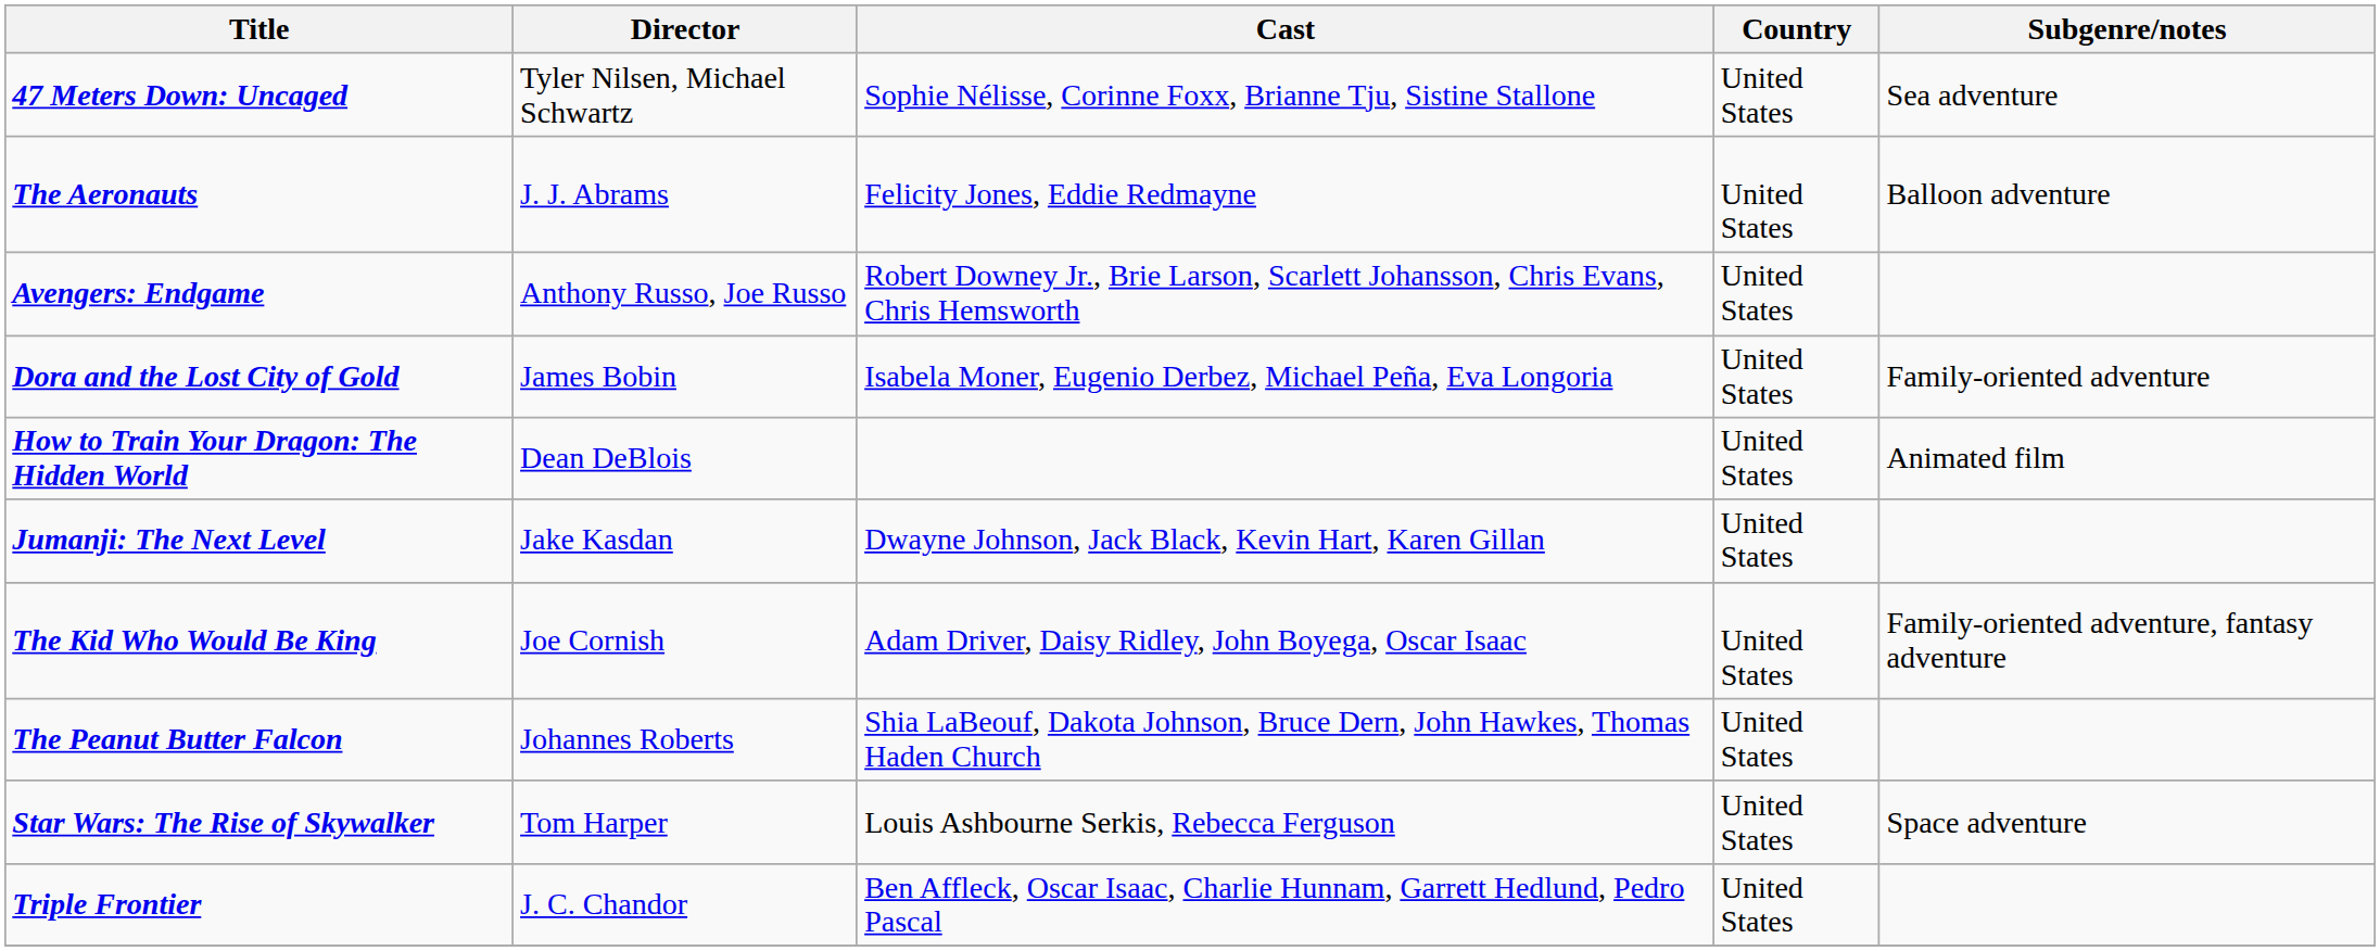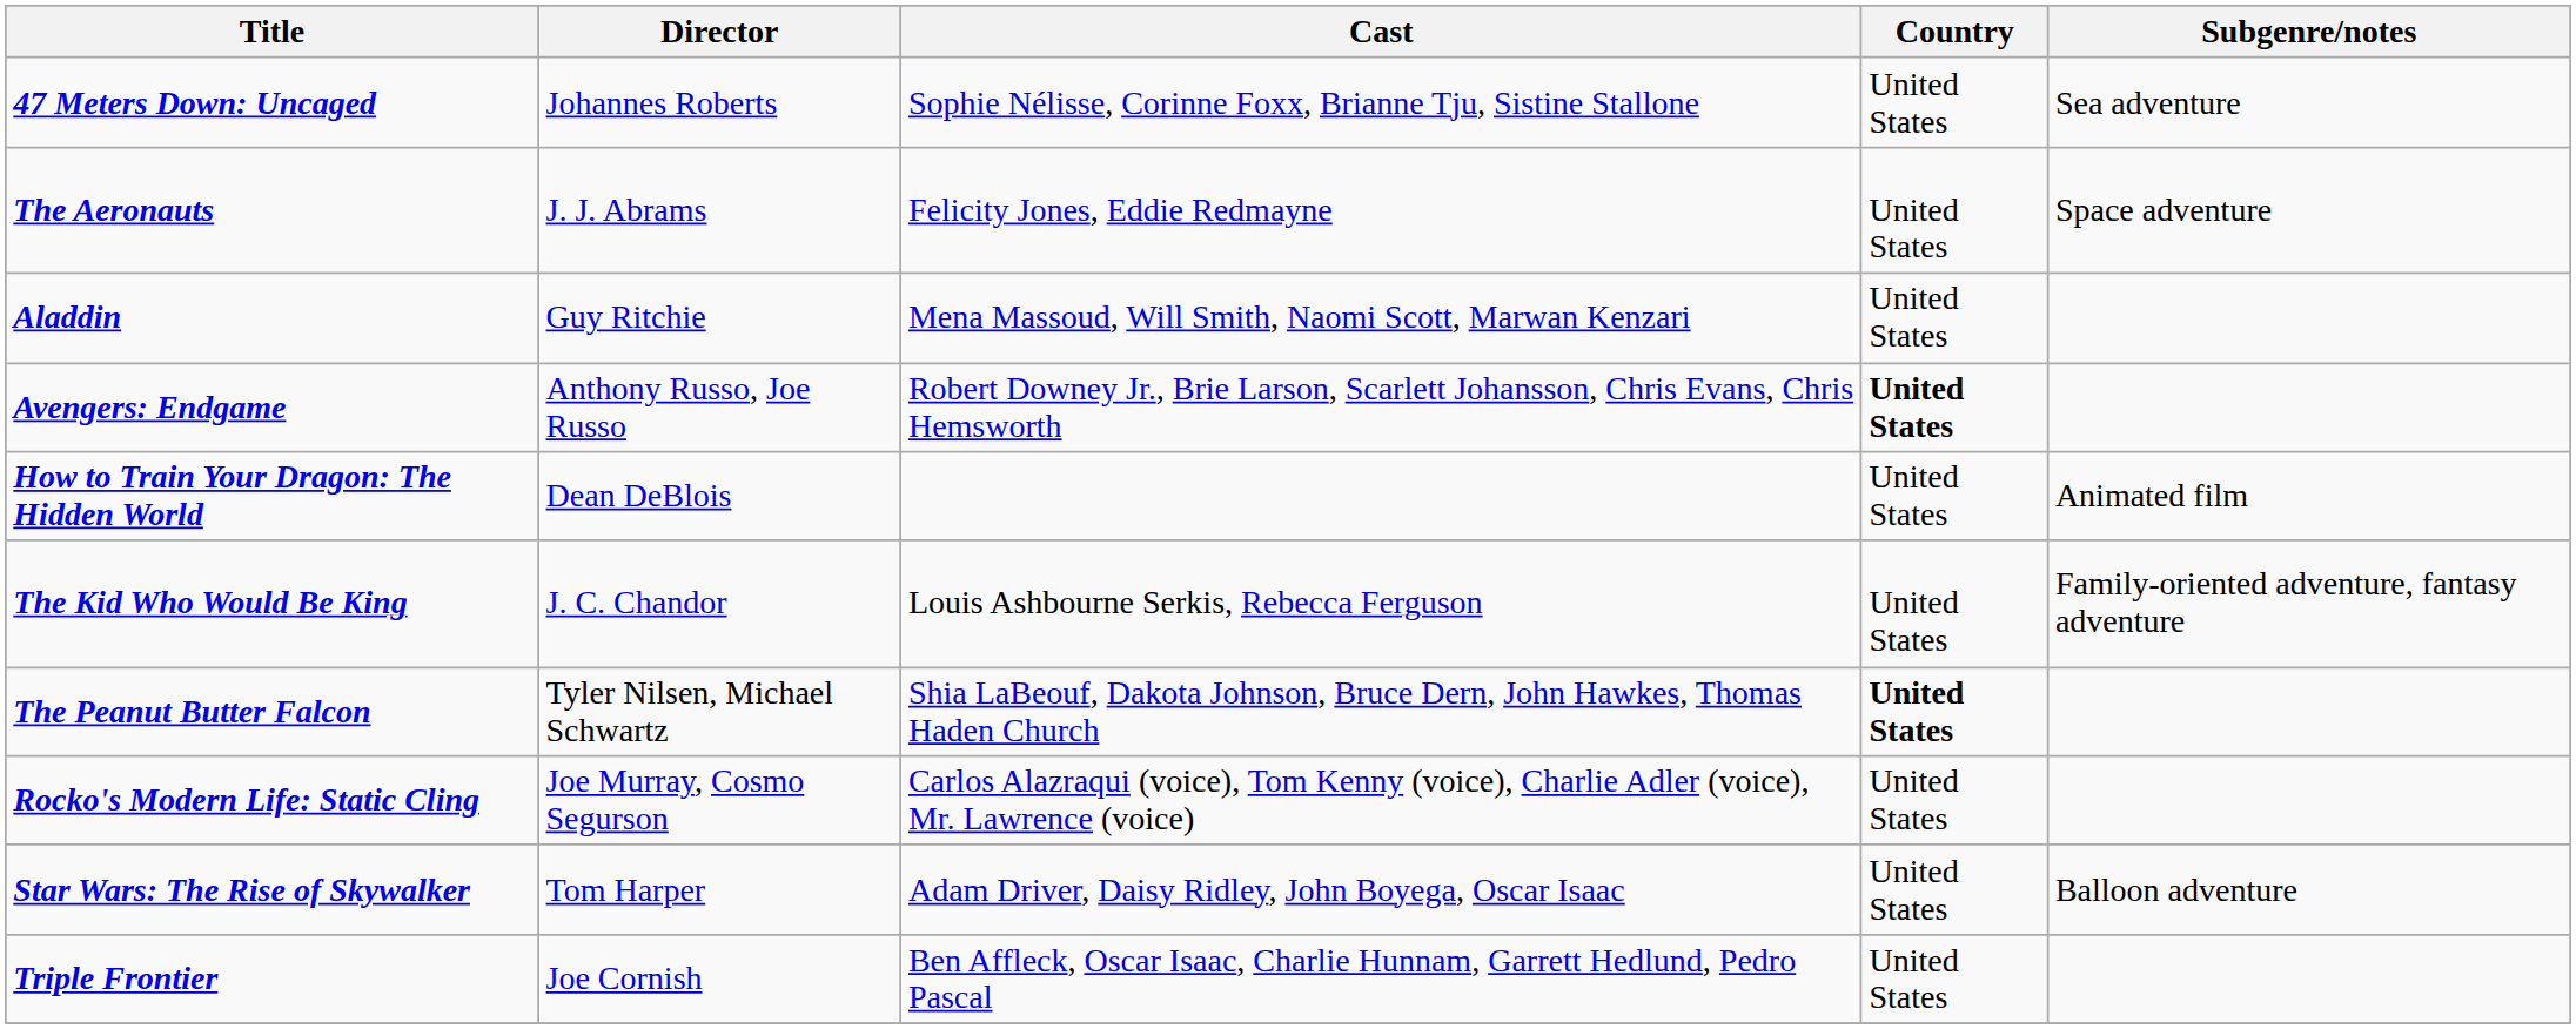 <table class="wikitable">
 <tr>
 <th>Title</th>
 <th>Director</th>
 <th>Cast</th>
 <th>Country</th>
 <th>Subgenre/notes</th>
 </tr>
 <tr>
 <td><strong><em><a href='#'>47 Meters Down: Uncaged</a></em></strong></td>
-<td>Tyler Nilsen, Michael Schwartz</td>
+<td><a href='#'>Johannes Roberts</a></td>
 <td><a href='#'>Sophie Nélisse</a>, <a href='#'>Corinne Foxx</a>, <a href='#'>Brianne Tju</a>, <a href='#'>Sistine Stallone</a></td>
 <td>United States</td>
 <td>Sea adventure</td>
 </tr>
 <tr>
 <td><strong><em><a href='#'>The Aeronauts</a></em></strong></td>
 <td><a href='#'>J. J. Abrams</a></td>
 <td><a href='#'>Felicity Jones</a>, <a href='#'>Eddie Redmayne</a></td>
 <td><br>United States</td>
-<td>Balloon adventure</td>
+<td>Space adventure</td>
+</tr>
+<tr>
+<td><strong><em><a href='#'>Aladdin</a></em></strong></td>
+<td><a href='#'>Guy Ritchie</a></td>
+<td><a href='#'>Mena Massoud</a>, <a href='#'>Will Smith</a>, <a href='#'>Naomi Scott</a>, <a href='#'>Marwan Kenzari</a></td>
+<td>United States</td>
+<td></td>
 </tr>
 <tr>
 <td><strong><em><a href='#'>Avengers: Endgame</a></em></strong></td>
 <td><a href='#'>Anthony Russo</a>, <a href='#'>Joe Russo</a></td>
 <td><a href='#'>Robert Downey Jr.</a>, <a href='#'>Brie Larson</a>, <a href='#'>Scarlett Johansson</a>, <a href='#'>Chris Evans</a>, <a href='#'>Chris Hemsworth</a></td>
-<td>United States</td>
+<td><strong>United States</strong></td>
 <td></td>
-</tr>
-<tr>
-<td><strong><em><a href='#'>Dora and the Lost City of Gold</a></em></strong></td>
-<td><a href='#'>James Bobin</a></td>
-<td><a href='#'>Isabela Moner</a>, <a href='#'>Eugenio Derbez</a>, <a href='#'>Michael Peña</a>, <a href='#'>Eva Longoria</a></td>
-<td>United States</td>
-<td>Family-oriented adventure</td>
 </tr>
 <tr>
 <td><strong><em><a href='#'>How to Train Your Dragon: The Hidden World</a></em></strong></td>
 <td><a href='#'>Dean DeBlois</a></td>
 <td></td>
 <td>United States</td>
 <td>Animated film</td>
 </tr>
 <tr>
-<td><strong><em><a href='#'>Jumanji: The Next Level</a></em></strong></td>
-<td><a href='#'>Jake Kasdan</a></td>
-<td><a href='#'>Dwayne Johnson</a>, <a href='#'>Jack Black</a>, <a href='#'>Kevin Hart</a>, <a href='#'>Karen Gillan</a></td>
-<td>United States</td>
-<td></td>
-</tr>
-<tr>
 <td><strong><em><a href='#'>The Kid Who Would Be King</a></em></strong></td>
-<td><a href='#'>Joe Cornish</a></td>
-<td><a href='#'>Adam Driver</a>, <a href='#'>Daisy Ridley</a>, <a href='#'>John Boyega</a>, <a href='#'>Oscar Isaac</a></td>
+<td><a href='#'>J. C. Chandor</a></td>
+<td>Louis Ashbourne Serkis, <a href='#'>Rebecca Ferguson</a></td>
 <td><br>United States</td>
 <td>Family-oriented adventure, fantasy adventure</td>
 </tr>
 <tr>
 <td><strong><em><a href='#'>The Peanut Butter Falcon</a></em></strong></td>
-<td><a href='#'>Johannes Roberts</a></td>
+<td>Tyler Nilsen, Michael Schwartz</td>
 <td><a href='#'>Shia LaBeouf</a>, <a href='#'>Dakota Johnson</a>, <a href='#'>Bruce Dern</a>, <a href='#'>John Hawkes</a>, <a href='#'>Thomas Haden Church</a></td>
+<td><strong>United States</strong></td>
+<td></td>
+</tr>
+<tr>
+<td><strong><em><a href='#'>Rocko's Modern Life: Static Cling</a></em></strong></td>
+<td><a href='#'>Joe Murray</a>, <a href='#'>Cosmo Segurson</a></td>
+<td><a href='#'>Carlos Alazraqui</a> (voice), <a href='#'>Tom Kenny</a> (voice), <a href='#'>Charlie Adler</a> (voice), <a href='#'>Mr. Lawrence</a> (voice)</td>
 <td>United States</td>
 <td></td>
 </tr>
 <tr>
 <td><strong><em><a href='#'>Star Wars: The Rise of Skywalker</a></em></strong></td>
 <td><a href='#'>Tom Harper</a></td>
-<td>Louis Ashbourne Serkis, <a href='#'>Rebecca Ferguson</a></td>
+<td><a href='#'>Adam Driver</a>, <a href='#'>Daisy Ridley</a>, <a href='#'>John Boyega</a>, <a href='#'>Oscar Isaac</a></td>
 <td>United States</td>
-<td>Space adventure</td>
+<td>Balloon adventure</td>
 </tr>
 <tr>
 <td><strong><em><a href='#'>Triple Frontier</a></em></strong></td>
-<td><a href='#'>J. C. Chandor</a></td>
+<td><a href='#'>Joe Cornish</a></td>
 <td><a href='#'>Ben Affleck</a>, <a href='#'>Oscar Isaac</a>, <a href='#'>Charlie Hunnam</a>, <a href='#'>Garrett Hedlund</a>, <a href='#'>Pedro Pascal</a></td>
 <td>United States</td>
 <td></td>
 </tr>
 <tr>
 </tr>
 </table>
